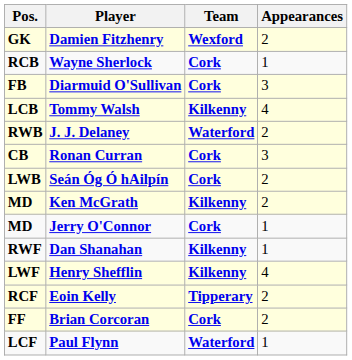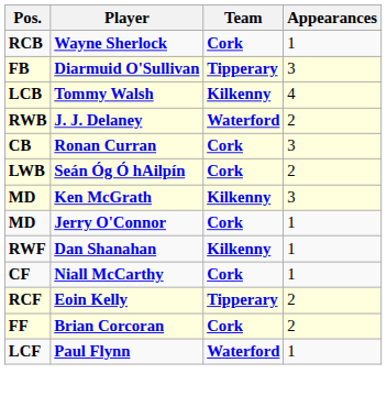 <table class="wikitable">
 <tr>
 <th>Pos.</th>
 <th>Player</th>
 <th>Team</th>
 <th>Appearances</th>
-</tr>
-<tr bgcolor=#FFFFDD>
-<td><strong>GK</strong></td>
-<td> <strong><a href='#'>Damien Fitzhenry</a></strong></td>
-<td><strong><a href='#'>Wexford</a></strong></td>
-<td>2</td>
 </tr>
 <tr>
 <td><strong>RCB</strong></td>
 <td> <strong><a href='#'>Wayne Sherlock</a></strong></td>
 <td><strong><a href='#'>Cork</a></strong></td>
 <td>1</td>
 </tr>
 <tr bgcolor=#FFFFDD>
 <td><strong>FB</strong></td>
 <td> <strong><a href='#'>Diarmuid O'Sullivan</a></strong></td>
-<td><strong><a href='#'>Cork</a></strong></td>
+<td><strong><a href='#'>Tipperary</a></strong></td>
 <td>3</td>
 </tr>
 <tr bgcolor=#FFFFDD>
 <td><strong>LCB</strong></td>
 <td> <strong><a href='#'>Tommy Walsh</a></strong></td>
 <td><strong><a href='#'>Kilkenny</a></strong></td>
 <td>4</td>
 </tr>
 <tr bgcolor=#FFFFDD>
 <td><strong>RWB</strong></td>
 <td> <strong><a href='#'>J. J. Delaney</a></strong></td>
 <td><strong><a href='#'>Waterford</a></strong></td>
 <td>2</td>
 </tr>
 <tr bgcolor=#FFFFDD>
 <td><strong>CB</strong></td>
 <td> <strong><a href='#'>Ronan Curran</a></strong></td>
 <td><strong><a href='#'>Cork</a></strong></td>
 <td>3</td>
 </tr>
 <tr bgcolor=#FFFFDD>
 <td><strong>LWB</strong></td>
 <td> <strong><a href='#'>Seán Óg Ó hAilpín</a></strong></td>
 <td><strong><a href='#'>Cork</a></strong></td>
 <td>2</td>
 </tr>
 <tr bgcolor=#FFFFDD>
 <td><strong>MD</strong></td>
 <td> <strong><a href='#'>Ken McGrath</a></strong></td>
 <td><strong><a href='#'>Kilkenny</a></strong></td>
-<td>2</td>
+<td>3</td>
 </tr>
 <tr>
 <td><strong>MD</strong></td>
 <td> <strong><a href='#'>Jerry O'Connor</a></strong></td>
 <td><strong><a href='#'>Cork</a></strong></td>
 <td>1</td>
 </tr>
 <tr>
 <td><strong>RWF</strong></td>
 <td> <strong><a href='#'>Dan Shanahan</a></strong></td>
 <td><strong><a href='#'>Kilkenny</a></strong></td>
 <td>1</td>
 </tr>
-<tr bgcolor=#FFFFDD>
-<td><strong>LWF</strong></td>
-<td> <strong><a href='#'>Henry Shefflin</a></strong></td>
-<td><strong><a href='#'>Kilkenny</a></strong></td>
-<td>4</td>
+<tr>
+<td><strong>CF</strong></td>
+<td> <strong><a href='#'>Niall McCarthy</a></strong></td>
+<td><strong><a href='#'>Cork</a></strong></td>
+<td>1</td>
 </tr>
 <tr bgcolor=#FFFFDD>
 <td><strong>RCF</strong></td>
 <td> <strong><a href='#'>Eoin Kelly</a></strong></td>
 <td><strong><a href='#'>Tipperary</a></strong></td>
 <td>2</td>
 </tr>
 <tr bgcolor=#FFFFDD>
 <td><strong>FF</strong></td>
 <td> <strong><a href='#'>Brian Corcoran</a></strong></td>
 <td><strong><a href='#'>Cork</a></strong></td>
 <td>2</td>
 </tr>
 <tr>
 <td><strong>LCF</strong></td>
 <td> <strong><a href='#'>Paul Flynn</a></strong></td>
 <td><strong><a href='#'>Waterford</a></strong></td>
 <td>1</td>
 </tr>
 </table>
